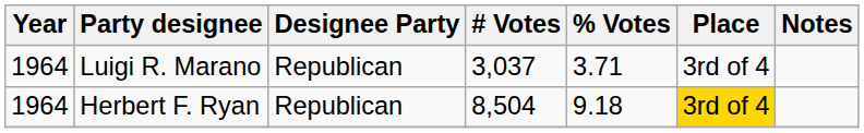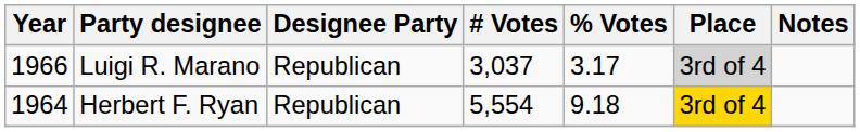 <table class=wikitable>
 <tr bgcolor=lightgrey>
 <th>Year</th>
 <th>Party designee</th>
 <th>Designee Party</th>
 <th># Votes</th>
 <th>% Votes</th>
 <th>Place</th>
 <th>Notes</th>
 </tr>
 <tr>
-<td>1964</td>
+<td>1966</td>
 <td>Luigi R. Marano</td>
 <td>Republican</td>
 <td>3,037</td>
-<td>3.71</td>
-<td>3rd of 4</td>
+<td>3.17</td>
+<td style="background: lightgrey;">3rd of 4</td>
 <td></td>
 </tr>
 <tr>
 <td>1964</td>
 <td>Herbert F. Ryan</td>
 <td>Republican</td>
-<td>8,504</td>
+<td>5,554</td>
 <td>9.18</td>
 <td style="background: gold;">3rd of 4</td>
 <td></td>
 </tr>
 <tr>
 </tr>
 </table>
